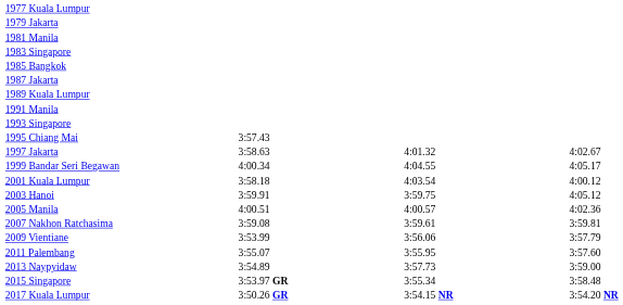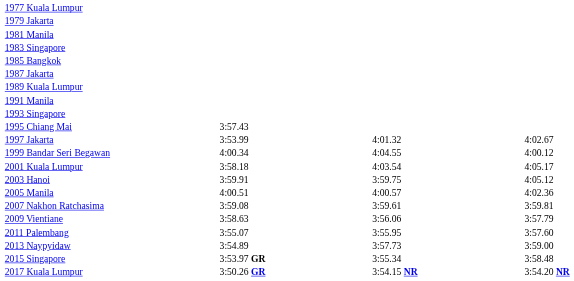 <table>
 <tr>
 <td width=180><a href='#'>1977 Kuala Lumpur</a> <br> </td>
 <td width=170></td>
 <td></td>
 <td width=170></td>
 <td></td>
 <td width=170></td>
 <td></td>
 </tr>
 <tr>
 <td><a href='#'>1979 Jakarta</a> <br> </td>
 <td></td>
 <td></td>
 <td></td>
 <td></td>
 <td></td>
 <td></td>
 </tr>
 <tr>
 <td><a href='#'>1981 Manila</a> <br> </td>
 <td></td>
 <td></td>
 <td></td>
 <td></td>
 <td></td>
 <td></td>
 </tr>
 <tr>
 <td><a href='#'>1983 Singapore</a> <br> </td>
 <td></td>
 <td></td>
 <td></td>
 <td></td>
 <td></td>
 <td></td>
 </tr>
 <tr>
 <td><a href='#'>1985 Bangkok</a> <br> </td>
 <td></td>
 <td></td>
 <td></td>
 <td></td>
 <td></td>
 <td></td>
 </tr>
 <tr>
 <td><a href='#'>1987 Jakarta</a> <br> </td>
 <td></td>
 <td></td>
 <td></td>
 <td></td>
 <td></td>
 <td></td>
 </tr>
 <tr>
 <td><a href='#'>1989 Kuala Lumpur</a> <br> </td>
 <td></td>
 <td></td>
 <td></td>
 <td></td>
 <td></td>
 <td></td>
 </tr>
 <tr>
 <td><a href='#'>1991 Manila</a> <br> </td>
 <td></td>
 <td></td>
 <td></td>
 <td></td>
 <td></td>
 <td></td>
 </tr>
 <tr>
 <td><a href='#'>1993 Singapore</a> <br> </td>
 <td></td>
 <td></td>
 <td></td>
 <td></td>
 <td></td>
 <td></td>
 </tr>
 <tr>
 <td><a href='#'>1995 Chiang Mai</a> <br> </td>
 <td></td>
 <td>3:57.43</td>
 <td></td>
 <td></td>
 <td></td>
 <td></td>
 </tr>
 <tr>
 <td><a href='#'>1997 Jakarta</a> <br> </td>
 <td></td>
-<td>3:58.63</td>
+<td>3:53.99</td>
 <td></td>
 <td>4:01.32</td>
 <td></td>
 <td>4:02.67</td>
 </tr>
 <tr>
 <td><a href='#'>1999 Bandar Seri Begawan</a> <br> </td>
 <td></td>
 <td>4:00.34</td>
 <td></td>
 <td>4:04.55</td>
 <td></td>
-<td>4:05.17</td>
+<td>4:00.12</td>
 </tr>
 <tr>
 <td><a href='#'>2001 Kuala Lumpur</a> <br> </td>
 <td></td>
 <td>3:58.18</td>
 <td></td>
 <td>4:03.54</td>
 <td></td>
-<td>4:00.12</td>
+<td>4:05.17</td>
 </tr>
 <tr>
 <td><a href='#'>2003 Hanoi</a> <br> </td>
 <td></td>
 <td>3:59.91</td>
 <td></td>
 <td>3:59.75</td>
 <td></td>
 <td>4:05.12</td>
 </tr>
 <tr>
 <td><a href='#'>2005 Manila</a> <br> </td>
 <td></td>
 <td>4:00.51</td>
 <td></td>
 <td>4:00.57</td>
 <td></td>
 <td>4:02.36</td>
 </tr>
 <tr>
 <td><a href='#'>2007 Nakhon Ratchasima</a> <br> </td>
 <td></td>
 <td>3:59.08</td>
 <td></td>
 <td>3:59.61</td>
 <td></td>
 <td>3:59.81</td>
 </tr>
 <tr>
 <td><a href='#'>2009 Vientiane</a> <br> </td>
 <td></td>
-<td>3:53.99</td>
+<td>3:58.63</td>
 <td></td>
 <td>3:56.06</td>
 <td></td>
 <td>3:57.79</td>
 </tr>
 <tr>
 <td><a href='#'>2011 Palembang</a> <br> </td>
 <td></td>
 <td>3:55.07</td>
 <td></td>
 <td>3:55.95</td>
 <td></td>
 <td>3:57.60</td>
 </tr>
 <tr>
 <td><a href='#'>2013 Naypyidaw</a> <br> </td>
 <td></td>
 <td>3:54.89</td>
 <td></td>
 <td>3:57.73</td>
 <td></td>
 <td>3:59.00</td>
 </tr>
 <tr>
 <td><a href='#'>2015 Singapore</a> <br> </td>
 <td></td>
 <td>3:53.97 <strong>GR</strong></td>
 <td></td>
 <td>3:55.34</td>
 <td></td>
 <td>3:58.48</td>
 </tr>
 <tr>
 <td><a href='#'>2017 Kuala Lumpur</a> <br> </td>
 <td></td>
 <td>3:50.26 <strong><a href='#'>GR</a></strong></td>
 <td></td>
 <td>3:54.15 <strong><a href='#'>NR</a></strong></td>
 <td></td>
 <td>3:54.20 <strong><a href='#'>NR</a></strong></td>
 </tr>
 <tr>
 </tr>
 </table>
